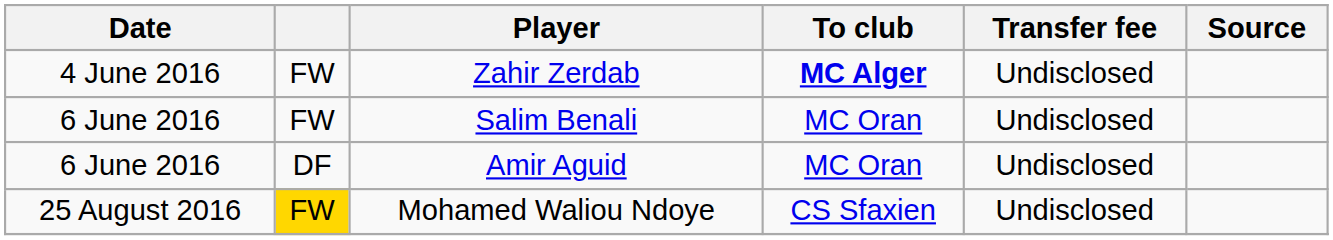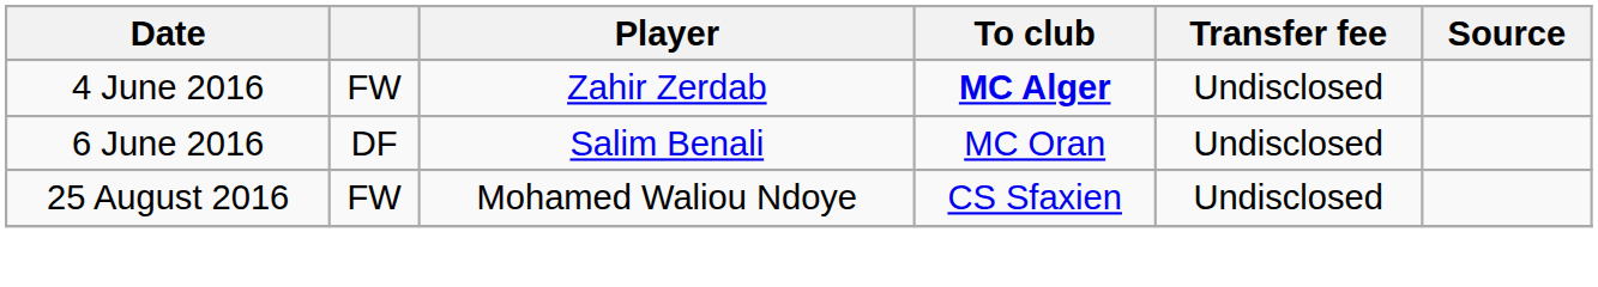 <table class="wikitable sortable" style="width:70%; text-align:center; font-size:85%; text-align:centre;">
 <tr>
 <th>Date</th>
 <th></th>
 <th>Player</th>
 <th>To club</th>
 <th>Transfer fee</th>
 <th>Source</th>
 </tr>
 <tr>
 <td>4 June 2016</td>
 <td>FW</td>
 <td> <a href='#'>Zahir Zerdab</a></td>
 <td><strong><a href='#'>MC Alger</a></strong></td>
 <td>Undisclosed</td>
 <td></td>
 </tr>
 <tr>
 <td>6 June 2016</td>
-<td>FW</td>
+<td>DF</td>
 <td> <a href='#'>Salim Benali</a></td>
 <td><a href='#'>MC Oran</a></td>
 <td>Undisclosed</td>
 <td></td>
 </tr>
 <tr>
-<td>6 June 2016</td>
-<td>DF</td>
-<td> <a href='#'>Amir Aguid</a></td>
-<td><a href='#'>MC Oran</a></td>
-<td>Undisclosed</td>
-<td></td>
-</tr>
-<tr>
 <td>25 August 2016</td>
-<td style="background: gold;">FW</td>
+<td>FW</td>
 <td> Mohamed Waliou Ndoye</td>
 <td> <a href='#'>CS Sfaxien</a></td>
 <td>Undisclosed</td>
 <td></td>
 </tr>
 <tr>
 </tr>
 </table>
